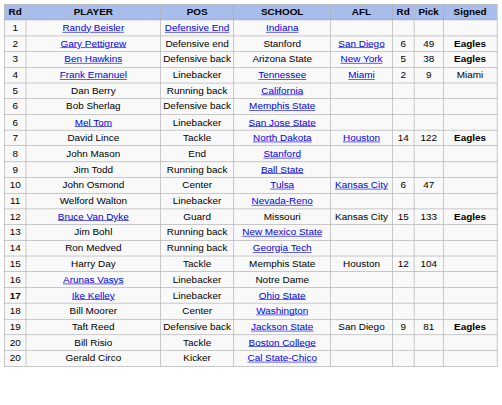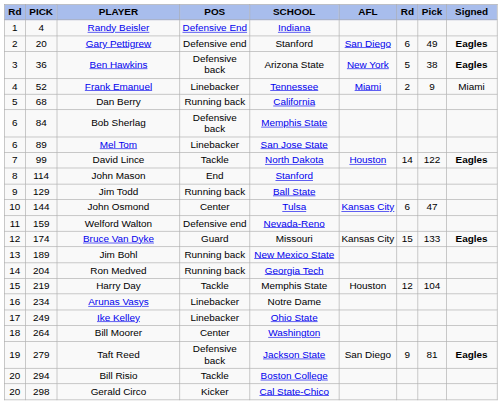 <table class="wikitable sortable sortable" style="width:90%">
 <tr>
 <th style="background:#a8bdec; width:1%;">Rd</th>
+<th !  style="width:1%; background:#a8bdec;">PICK</th>
 <th !  style="width:15%; background:#a8bdec;">PLAYER</th>
 <th !  style="width:5%; background:#a8bdec;">POS</th>
 <th !  style="width:10%; background:#a8bdec;">SCHOOL</th>
 <th !  style="width:5%; background:#a8bdec;">AFL</th>
 <th !  style="width:1%; background:#a8bdec;">Rd</th>
 <th !  style="width:1%; background:#a8bdec;">Pick</th>
 <th !  style="width:4%; background:#a8bdec;">Signed</th>
 </tr>
 <tr style="text-align:center;">
 <td>1</td>
+<td>4</td>
 <td><a href='#'>Randy Beisler</a></td>
 <td><a href='#'>Defensive End</a></td>
 <td><a href='#'>Indiana</a></td>
 <td></td>
 <td></td>
 <td></td>
 <td></td>
 </tr>
 <tr style="text-align:center;" bgcolor="">
 <td>2</td>
+<td>20</td>
 <td><a href='#'>Gary Pettigrew</a></td>
 <td>Defensive end</td>
 <td>Stanford</td>
 <td><a href='#'>San Diego</a></td>
 <td>6</td>
 <td>49</td>
 <td><strong>Eagles</strong></td>
 </tr>
 <tr style="text-align:center;" bgcolor="">
 <td>3</td>
+<td>36</td>
 <td><a href='#'>Ben Hawkins</a></td>
 <td>Defensive back</td>
 <td>Arizona State</td>
 <td><a href='#'>New York</a></td>
 <td>5</td>
 <td>38</td>
 <td><strong>Eagles</strong></td>
 </tr>
 <tr style="text-align:center;" bgcolor="">
 <td>4</td>
+<td>52</td>
 <td><a href='#'>Frank Emanuel</a></td>
 <td>Linebacker</td>
 <td><a href='#'>Tennessee</a></td>
 <td><a href='#'>Miami</a></td>
 <td>2</td>
 <td>9</td>
 <td>Miami</td>
 </tr>
 <tr style="text-align:center;" bgcolor="">
 <td>5</td>
+<td>68</td>
 <td>Dan Berry</td>
 <td>Running back</td>
 <td><a href='#'>California</a></td>
 <td></td>
 <td></td>
 <td></td>
 <td></td>
 </tr>
 <tr style="text-align:center;" bgcolor="">
 <td>6</td>
+<td>84</td>
 <td>Bob Sherlag</td>
 <td>Defensive back</td>
 <td><a href='#'>Memphis State</a></td>
 <td></td>
 <td></td>
 <td></td>
 <td></td>
 </tr>
 <tr style="text-align:center;" bgcolor="">
 <td>6</td>
+<td>89</td>
 <td><a href='#'>Mel Tom</a></td>
 <td>Linebacker</td>
 <td><a href='#'>San Jose State</a></td>
 <td></td>
 <td></td>
 <td></td>
 <td></td>
 </tr>
 <tr style="text-align:center;" bgcolor="">
 <td>7</td>
+<td>99</td>
 <td>David Lince</td>
 <td>Tackle</td>
 <td><a href='#'>North Dakota</a></td>
 <td><a href='#'>Houston</a></td>
 <td>14</td>
 <td>122</td>
 <td><strong>Eagles</strong></td>
 </tr>
 <tr style="text-align:center;">
 <td>8</td>
+<td>114</td>
 <td>John Mason</td>
 <td>End</td>
 <td><a href='#'>Stanford</a></td>
 <td></td>
 <td></td>
 <td></td>
 <td></td>
 </tr>
 <tr style="text-align:center;" bgcolor="">
 <td>9</td>
+<td>129</td>
 <td>Jim Todd</td>
 <td>Running back</td>
 <td><a href='#'>Ball State</a></td>
 <td></td>
 <td></td>
 <td></td>
 <td></td>
 </tr>
 <tr style="text-align:center;" bgcolor="">
 <td>10</td>
+<td>144</td>
 <td>John Osmond</td>
 <td>Center</td>
 <td><a href='#'>Tulsa</a></td>
 <td><a href='#'>Kansas City</a></td>
 <td>6</td>
 <td>47</td>
 <td></td>
 </tr>
 <tr style="text-align:center;" bgcolor="">
 <td>11</td>
+<td>159</td>
 <td>Welford Walton</td>
-<td>Linebacker</td>
+<td>Defensive end</td>
 <td><a href='#'>Nevada-Reno</a></td>
 <td></td>
 <td></td>
 <td></td>
 <td></td>
 </tr>
 <tr style="text-align:center;">
 <td>12</td>
+<td>174</td>
 <td><a href='#'>Bruce Van Dyke</a></td>
 <td>Guard</td>
 <td>Missouri</td>
 <td>Kansas City</td>
 <td>15</td>
 <td>133</td>
 <td><strong>Eagles</strong></td>
 </tr>
 <tr style="text-align:center;">
 <td>13</td>
+<td>189</td>
 <td>Jim Bohl</td>
 <td>Running back</td>
 <td><a href='#'>New Mexico State</a></td>
 <td></td>
 <td></td>
 <td></td>
 <td></td>
 </tr>
 <tr style="text-align:center;">
 <td>14</td>
+<td>204</td>
 <td>Ron Medved</td>
 <td>Running back</td>
 <td><a href='#'>Georgia Tech</a></td>
 <td></td>
 <td></td>
 <td></td>
 <td></td>
 </tr>
 <tr style="text-align:center;">
 <td>15</td>
+<td>219</td>
 <td>Harry Day</td>
 <td>Tackle</td>
 <td>Memphis State</td>
 <td>Houston</td>
 <td>12</td>
 <td>104</td>
 <td></td>
 </tr>
 <tr style="text-align:center;">
 <td>16</td>
+<td>234</td>
 <td><a href='#'>Arunas Vasys</a></td>
 <td>Linebacker</td>
 <td>Notre Dame</td>
 <td></td>
 <td></td>
 <td></td>
 <td></td>
 </tr>
 <tr style="text-align:center;">
-<td><strong>17</strong></td>
+<td>17</td>
+<td>249</td>
 <td><a href='#'>Ike Kelley</a></td>
 <td>Linebacker</td>
 <td><a href='#'>Ohio State</a></td>
 <td></td>
 <td></td>
 <td></td>
 <td></td>
 </tr>
 <tr style="text-align:center;">
 <td>18</td>
+<td>264</td>
 <td>Bill Moorer</td>
 <td>Center</td>
 <td><a href='#'>Washington</a></td>
 <td></td>
 <td></td>
 <td></td>
 <td></td>
 </tr>
 <tr style="text-align:center;">
 <td>19</td>
+<td>279</td>
 <td>Taft Reed</td>
 <td>Defensive back</td>
 <td><a href='#'>Jackson State</a></td>
 <td>San Diego</td>
 <td>9</td>
 <td>81</td>
 <td><strong>Eagles</strong></td>
 </tr>
 <tr style="text-align:center;" bgcolor="">
 <td>20</td>
+<td>294</td>
 <td>Bill Risio</td>
 <td>Tackle</td>
 <td><a href='#'>Boston College</a></td>
 <td></td>
 <td></td>
 <td></td>
 <td></td>
 </tr>
 <tr style="text-align:center;" bgcolor="">
 <td>20</td>
+<td>298</td>
 <td>Gerald Circo</td>
 <td>Kicker</td>
 <td><a href='#'>Cal State-Chico</a></td>
 <td></td>
 <td></td>
 <td></td>
 <td></td>
 </tr>
 </table>
